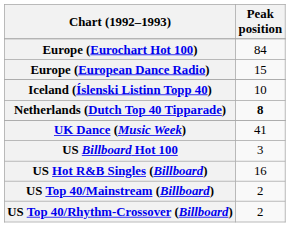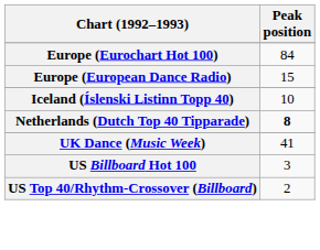 <table class="wikitable sortable plainrowheaders" style="text-align:center">
 <tr>
 <th>Chart (1992–1993)</th>
 <th>Peak<br>position</th>
 </tr>
 <tr>
 </tr>
 <tr>
 </tr>
 <tr>
 <th scope="row">Europe (<a href='#'>Eurochart Hot 100</a>)</th>
 <td>84</td>
 </tr>
 <tr>
 <th scope="row">Europe (<a href='#'>European Dance Radio</a>)</th>
 <td>15</td>
 </tr>
 <tr>
 </tr>
 <tr>
 <th scope="row">Iceland (<a href='#'>Íslenski Listinn Topp 40</a>)</th>
 <td>10</td>
 </tr>
 <tr>
 <th scope="row">Netherlands (<a href='#'>Dutch Top 40 Tipparade</a>)</th>
 <td><strong>8</strong></td>
 </tr>
 <tr>
 </tr>
 <tr>
 </tr>
 <tr>
 </tr>
 <tr>
 <th scope="row"><a href='#'>UK Dance</a> (<em><a href='#'>Music Week</a></em>)</th>
 <td>41</td>
 </tr>
 <tr>
 <th scope="row">US <a href='#'><em>Billboard</em> Hot 100</a></th>
 <td>3</td>
 </tr>
 <tr>
-<th scope="row">US <a href='#'>Hot R&B Singles</a> (<em><a href='#'>Billboard</a></em>)</th>
-<td>16</td>
-</tr>
-<tr>
-<th scope="row">US <a href='#'>Top 40/Mainstream</a> (<em><a href='#'>Billboard</a></em>)</th>
-<td>2</td>
-</tr>
-<tr>
 <th scope="row">US <a href='#'>Top 40/Rhythm-Crossover</a> (<em><a href='#'>Billboard</a></em>)</th>
 <td>2</td>
 </tr>
 </table>
